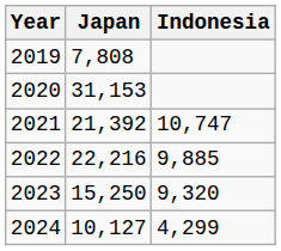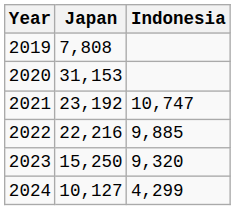 <table class="wikitable">
 <tr>
 <th>Year</th>
 <th>Japan</th>
 <th>Indonesia</th>
 </tr>
 <tr>
 <td>2019</td>
 <td>7,808</td>
 <td></td>
 </tr>
 <tr>
 <td>2020</td>
 <td>31,153</td>
 <td></td>
 </tr>
 <tr>
 <td>2021</td>
-<td>21,392</td>
+<td>23,192</td>
 <td>10,747</td>
 </tr>
 <tr>
 <td>2022</td>
 <td>22,216</td>
 <td>9,885</td>
 </tr>
 <tr>
 <td>2023</td>
 <td>15,250</td>
 <td>9,320</td>
 </tr>
 <tr>
 <td>2024</td>
 <td>10,127</td>
 <td>4,299</td>
 </tr>
 </table>
